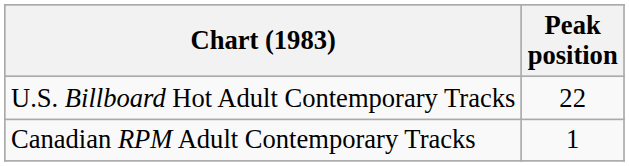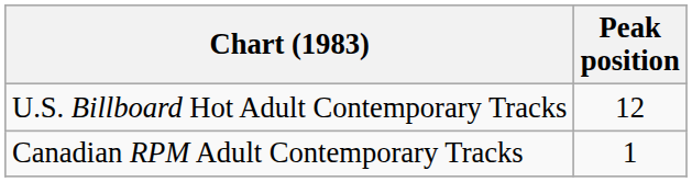 <table class="wikitable sortable">
 <tr>
 <th align="left">Chart (1983)</th>
 <th align="center">Peak<br>position</th>
 </tr>
 <tr>
 <td align="left">U.S. <em>Billboard</em> Hot Adult Contemporary Tracks</td>
-<td align="center">22</td>
+<td align="center">12</td>
 </tr>
 <tr>
 <td align="left">Canadian <em>RPM</em> Adult Contemporary Tracks</td>
 <td align="center">1</td>
 </tr>
 </table>
